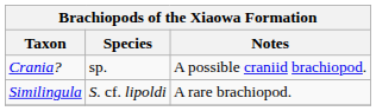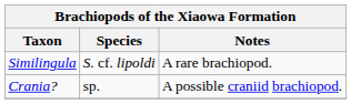 <table class="wikitable" align="center">
 <tr>
 <th colspan="3" align="center"><strong>Brachiopods of the Xiaowa Formation</strong></th>
 </tr>
 <tr>
 <th>Taxon</th>
 <th>Species</th>
 <th>Notes</th>
 </tr>
 <tr>
+<td><em><a href='#'>Similingula</a></em></td>
+<td><em>S.</em> cf. <em>lipoldi</em></td>
+<td>A rare brachiopod.</td>
+</tr>
+<tr>
 <td><em><a href='#'>Crania</a>?</em></td>
 <td>sp.</td>
 <td>A possible <a href='#'>craniid</a> <a href='#'>brachiopod</a>.</td>
 </tr>
 <tr>
-<td><em><a href='#'>Similingula</a></em></td>
-<td><em>S.</em> cf. <em>lipoldi</em></td>
-<td>A rare brachiopod.</td>
-</tr>
-<tr>
 </tr>
 </table>
